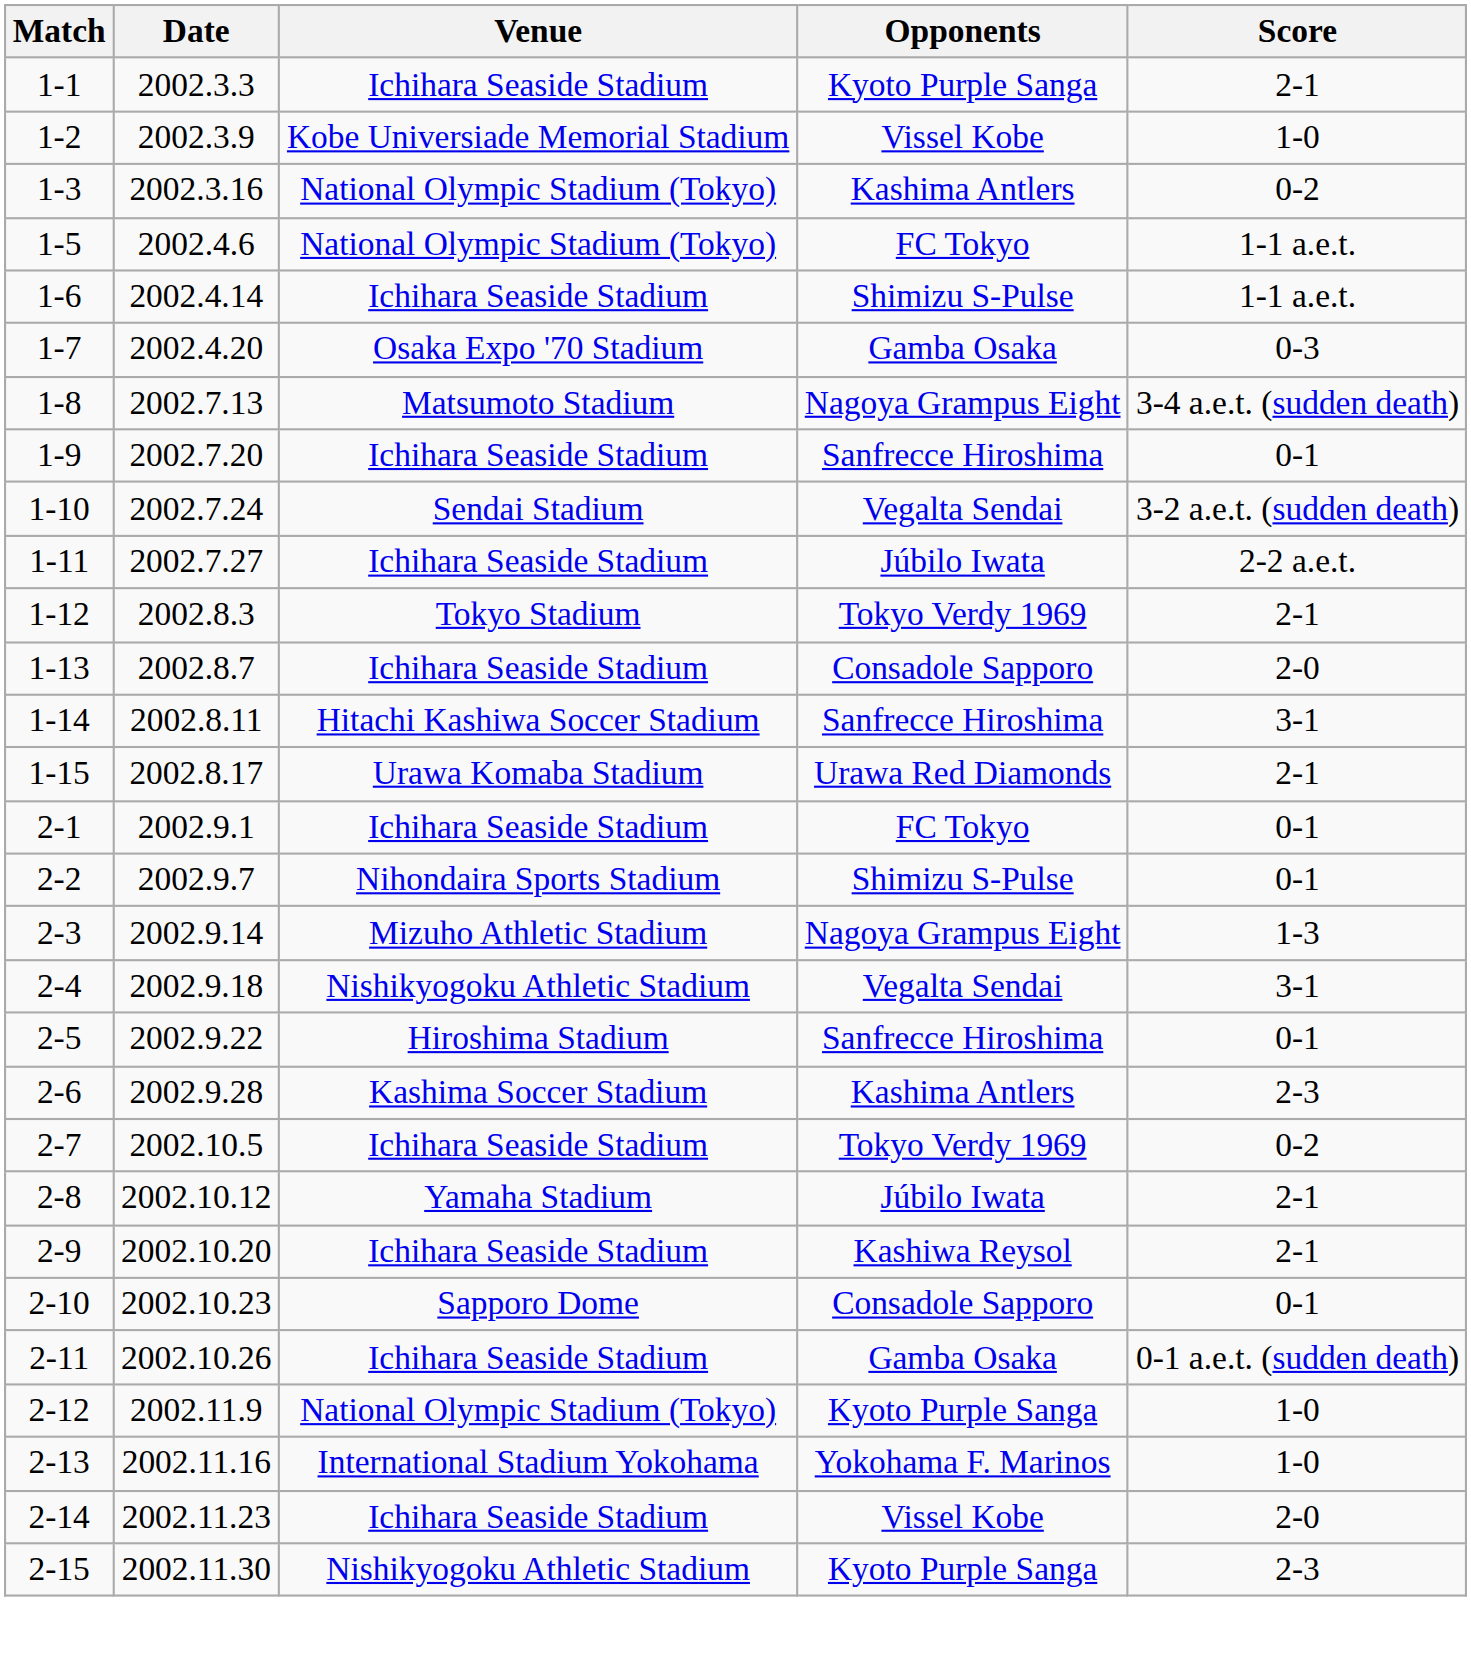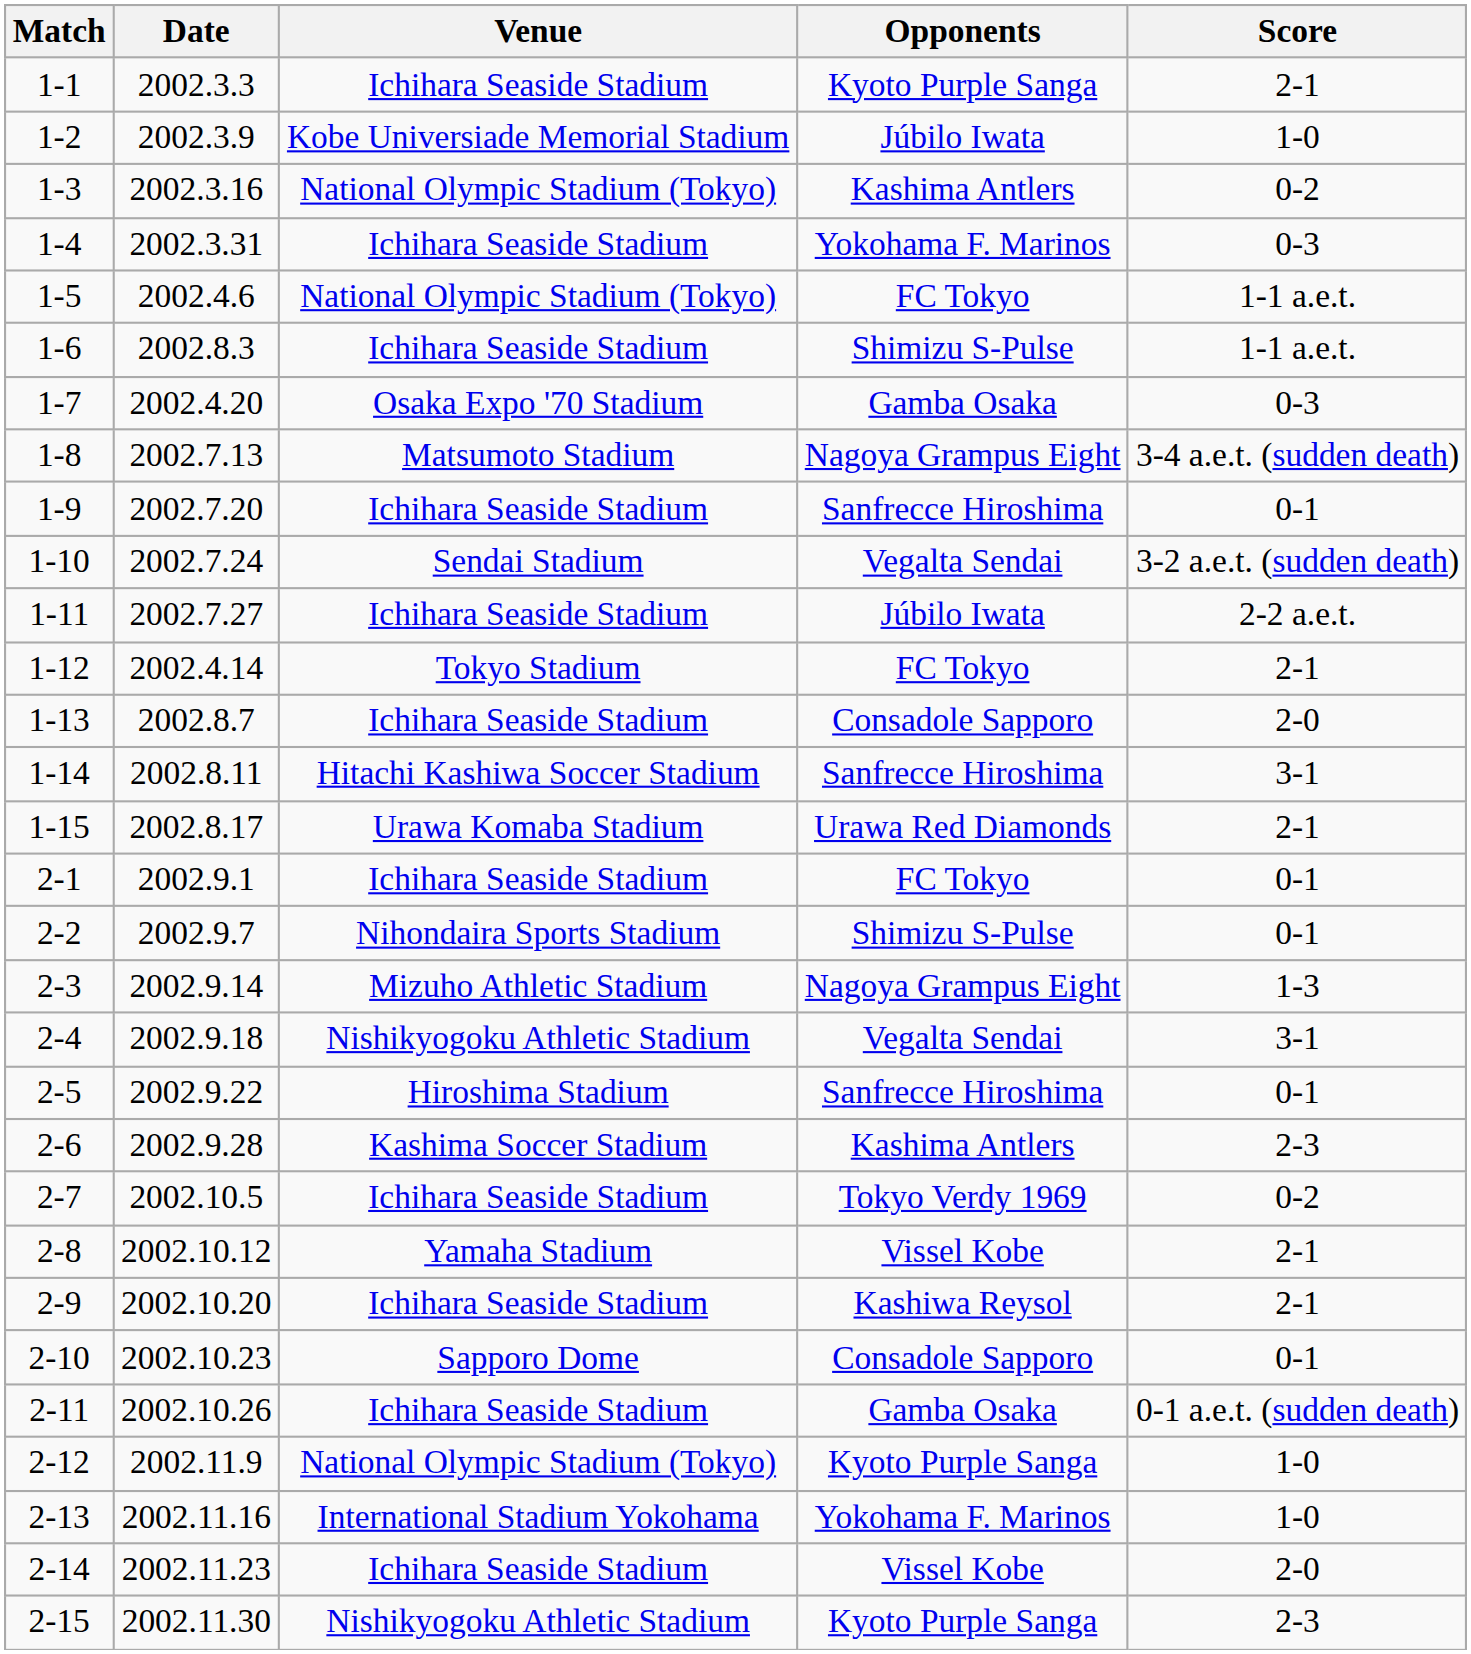 <table class="wikitable" style="text-align:center;">
 <tr>
 <th>Match</th>
 <th>Date</th>
 <th>Venue</th>
 <th>Opponents</th>
 <th>Score</th>
 </tr>
 <tr>
 <td>1-1</td>
 <td>2002.3.3</td>
 <td><a href='#'>Ichihara Seaside Stadium</a></td>
 <td><a href='#'>Kyoto Purple Sanga</a></td>
 <td>2-1</td>
 </tr>
 <tr>
 <td>1-2</td>
 <td>2002.3.9</td>
 <td><a href='#'>Kobe Universiade Memorial Stadium</a></td>
-<td><a href='#'>Vissel Kobe</a></td>
+<td><a href='#'>Júbilo Iwata</a></td>
 <td>1-0</td>
 </tr>
 <tr>
 <td>1-3</td>
 <td>2002.3.16</td>
 <td><a href='#'>National Olympic Stadium (Tokyo)</a></td>
 <td><a href='#'>Kashima Antlers</a></td>
 <td>0-2</td>
 </tr>
 <tr>
+<td>1-4</td>
+<td>2002.3.31</td>
+<td><a href='#'>Ichihara Seaside Stadium</a></td>
+<td><a href='#'>Yokohama F. Marinos</a></td>
+<td>0-3</td>
+</tr>
+<tr>
 <td>1-5</td>
 <td>2002.4.6</td>
 <td><a href='#'>National Olympic Stadium (Tokyo)</a></td>
 <td><a href='#'>FC Tokyo</a></td>
 <td>1-1 a.e.t.</td>
 </tr>
 <tr>
 <td>1-6</td>
-<td>2002.4.14</td>
+<td>2002.8.3</td>
 <td><a href='#'>Ichihara Seaside Stadium</a></td>
 <td><a href='#'>Shimizu S-Pulse</a></td>
 <td>1-1 a.e.t.</td>
 </tr>
 <tr>
 <td>1-7</td>
 <td>2002.4.20</td>
 <td><a href='#'>Osaka Expo '70 Stadium</a></td>
 <td><a href='#'>Gamba Osaka</a></td>
 <td>0-3</td>
 </tr>
 <tr>
 <td>1-8</td>
 <td>2002.7.13</td>
 <td><a href='#'>Matsumoto Stadium</a></td>
 <td><a href='#'>Nagoya Grampus Eight</a></td>
 <td>3-4 a.e.t. (<a href='#'>sudden death</a>)</td>
 </tr>
 <tr>
 <td>1-9</td>
 <td>2002.7.20</td>
 <td><a href='#'>Ichihara Seaside Stadium</a></td>
 <td><a href='#'>Sanfrecce Hiroshima</a></td>
 <td>0-1</td>
 </tr>
 <tr>
 <td>1-10</td>
 <td>2002.7.24</td>
 <td><a href='#'>Sendai Stadium</a></td>
 <td><a href='#'>Vegalta Sendai</a></td>
 <td>3-2 a.e.t. (<a href='#'>sudden death</a>)</td>
 </tr>
 <tr>
 <td>1-11</td>
 <td>2002.7.27</td>
 <td><a href='#'>Ichihara Seaside Stadium</a></td>
 <td><a href='#'>Júbilo Iwata</a></td>
 <td>2-2 a.e.t.</td>
 </tr>
 <tr>
 <td>1-12</td>
-<td>2002.8.3</td>
+<td>2002.4.14</td>
 <td><a href='#'>Tokyo Stadium</a></td>
-<td><a href='#'>Tokyo Verdy 1969</a></td>
+<td><a href='#'>FC Tokyo</a></td>
 <td>2-1</td>
 </tr>
 <tr>
 <td>1-13</td>
 <td>2002.8.7</td>
 <td><a href='#'>Ichihara Seaside Stadium</a></td>
 <td><a href='#'>Consadole Sapporo</a></td>
 <td>2-0</td>
 </tr>
 <tr>
 <td>1-14</td>
 <td>2002.8.11</td>
 <td><a href='#'>Hitachi Kashiwa Soccer Stadium</a></td>
 <td><a href='#'>Sanfrecce Hiroshima</a></td>
 <td>3-1</td>
 </tr>
 <tr>
 <td>1-15</td>
 <td>2002.8.17</td>
 <td><a href='#'>Urawa Komaba Stadium</a></td>
 <td><a href='#'>Urawa Red Diamonds</a></td>
 <td>2-1</td>
 </tr>
 <tr>
 <td>2-1</td>
 <td>2002.9.1</td>
 <td><a href='#'>Ichihara Seaside Stadium</a></td>
 <td><a href='#'>FC Tokyo</a></td>
 <td>0-1</td>
 </tr>
 <tr>
 <td>2-2</td>
 <td>2002.9.7</td>
 <td><a href='#'>Nihondaira Sports Stadium</a></td>
 <td><a href='#'>Shimizu S-Pulse</a></td>
 <td>0-1</td>
 </tr>
 <tr>
 <td>2-3</td>
 <td>2002.9.14</td>
 <td><a href='#'>Mizuho Athletic Stadium</a></td>
 <td><a href='#'>Nagoya Grampus Eight</a></td>
 <td>1-3</td>
 </tr>
 <tr>
 <td>2-4</td>
 <td>2002.9.18</td>
 <td><a href='#'>Nishikyogoku Athletic Stadium</a></td>
 <td><a href='#'>Vegalta Sendai</a></td>
 <td>3-1</td>
 </tr>
 <tr>
 <td>2-5</td>
 <td>2002.9.22</td>
 <td><a href='#'>Hiroshima Stadium</a></td>
 <td><a href='#'>Sanfrecce Hiroshima</a></td>
 <td>0-1</td>
 </tr>
 <tr>
 <td>2-6</td>
 <td>2002.9.28</td>
 <td><a href='#'>Kashima Soccer Stadium</a></td>
 <td><a href='#'>Kashima Antlers</a></td>
 <td>2-3</td>
 </tr>
 <tr>
 <td>2-7</td>
 <td>2002.10.5</td>
 <td><a href='#'>Ichihara Seaside Stadium</a></td>
 <td><a href='#'>Tokyo Verdy 1969</a></td>
 <td>0-2</td>
 </tr>
 <tr>
 <td>2-8</td>
 <td>2002.10.12</td>
 <td><a href='#'>Yamaha Stadium</a></td>
-<td><a href='#'>Júbilo Iwata</a></td>
+<td><a href='#'>Vissel Kobe</a></td>
 <td>2-1</td>
 </tr>
 <tr>
 <td>2-9</td>
 <td>2002.10.20</td>
 <td><a href='#'>Ichihara Seaside Stadium</a></td>
 <td><a href='#'>Kashiwa Reysol</a></td>
 <td>2-1</td>
 </tr>
 <tr>
 <td>2-10</td>
 <td>2002.10.23</td>
 <td><a href='#'>Sapporo Dome</a></td>
 <td><a href='#'>Consadole Sapporo</a></td>
 <td>0-1</td>
 </tr>
 <tr>
 <td>2-11</td>
 <td>2002.10.26</td>
 <td><a href='#'>Ichihara Seaside Stadium</a></td>
 <td><a href='#'>Gamba Osaka</a></td>
 <td>0-1 a.e.t. (<a href='#'>sudden death</a>)</td>
 </tr>
 <tr>
 <td>2-12</td>
 <td>2002.11.9</td>
 <td><a href='#'>National Olympic Stadium (Tokyo)</a></td>
 <td><a href='#'>Kyoto Purple Sanga</a></td>
 <td>1-0</td>
 </tr>
 <tr>
 <td>2-13</td>
 <td>2002.11.16</td>
 <td><a href='#'>International Stadium Yokohama</a></td>
 <td><a href='#'>Yokohama F. Marinos</a></td>
 <td>1-0</td>
 </tr>
 <tr>
 <td>2-14</td>
 <td>2002.11.23</td>
 <td><a href='#'>Ichihara Seaside Stadium</a></td>
 <td><a href='#'>Vissel Kobe</a></td>
 <td>2-0</td>
 </tr>
 <tr>
 <td>2-15</td>
 <td>2002.11.30</td>
 <td><a href='#'>Nishikyogoku Athletic Stadium</a></td>
 <td><a href='#'>Kyoto Purple Sanga</a></td>
 <td>2-3</td>
 </tr>
 </table>
